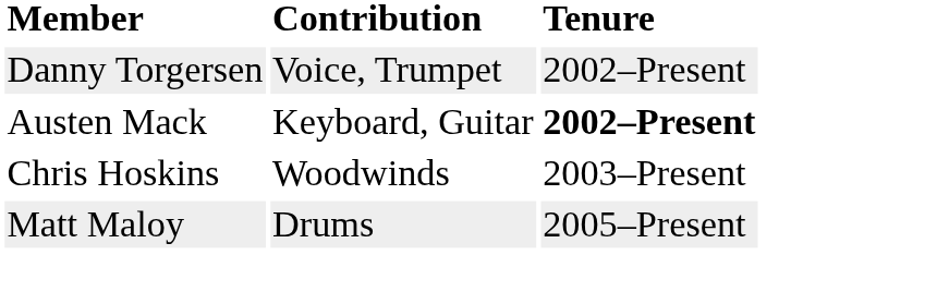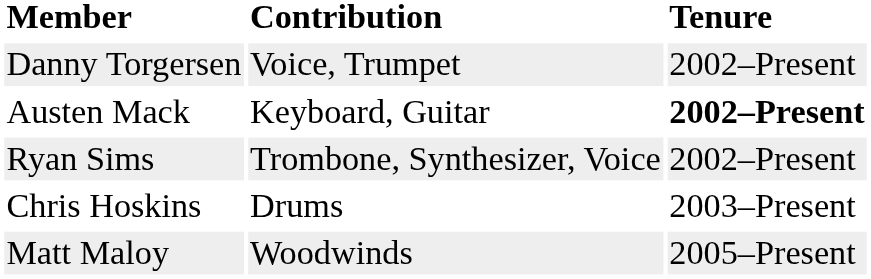 <table>
 <tr>
 <td><strong>Member</strong></td>
 <td><strong>Contribution</strong>     </td>
 <td><strong>Tenure</strong></td>
 </tr>
 <tr style="background:#eee;">
 <td>Danny Torgersen</td>
 <td>Voice, Trumpet</td>
 <td>2002–Present</td>
 </tr>
 <tr>
 <td>Austen Mack</td>
 <td>Keyboard, Guitar</td>
 <td><strong>2002–Present</strong></td>
 </tr>
+<tr style="background:#eee;">
+<td>Ryan Sims</td>
+<td>Trombone, Synthesizer, Voice</td>
+<td>2002–Present</td>
+</tr>
 <tr>
 <td>Chris Hoskins</td>
-<td>Woodwinds</td>
+<td>Drums</td>
 <td>2003–Present</td>
 </tr>
 <tr style="background:#eee;">
 <td>Matt Maloy</td>
-<td>Drums</td>
+<td>Woodwinds</td>
 <td>2005–Present</td>
 </tr>
 <tr>
 </tr>
 </table>
